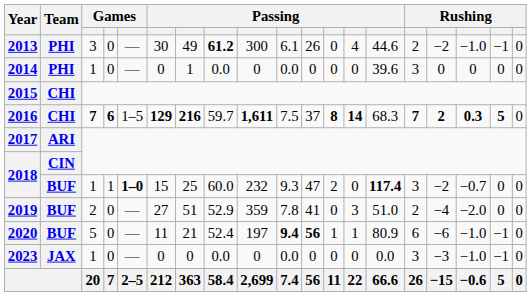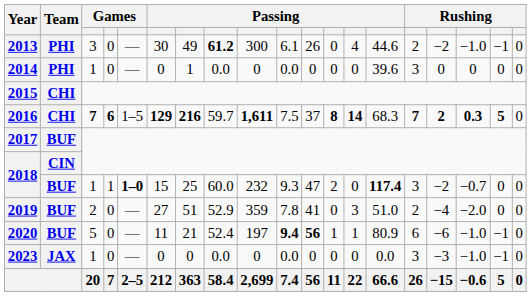 <table class="wikitable" style="text-align:center">
 <tr>
 <th rowspan="2">Year</th>
 <th rowspan="2">Team</th>
 <th colspan="3">Games</th>
 <th colspan="9">Passing</th>
 <th colspan="5">Rushing</th>
 </tr>
 <tr>
 <th></th>
 <th></th>
 <th></th>
 <th></th>
 <th></th>
 <th></th>
 <th></th>
 <th></th>
 <th></th>
 <th></th>
 <th></th>
 <th></th>
 <th></th>
 <th></th>
 <th></th>
 <th></th>
 <th></th>
 </tr>
 <tr>
 <th><a href='#'>2013</a></th>
 <th><a href='#'>PHI</a></th>
 <td>3</td>
 <td>0</td>
 <td>—</td>
 <td>30</td>
 <td>49</td>
 <td><strong>61.2</strong></td>
 <td>300</td>
 <td>6.1</td>
 <td>26</td>
 <td>0</td>
 <td>4</td>
 <td>44.6</td>
 <td>2</td>
 <td>−2</td>
 <td>−1.0</td>
 <td>−1</td>
 <td>0</td>
 </tr>
 <tr>
 <th><a href='#'>2014</a></th>
 <th><a href='#'>PHI</a></th>
 <td>1</td>
 <td>0</td>
 <td>—</td>
 <td>0</td>
 <td>1</td>
 <td>0.0</td>
 <td>0</td>
 <td>0.0</td>
 <td>0</td>
 <td>0</td>
 <td>0</td>
 <td>39.6</td>
 <td>3</td>
 <td>0</td>
 <td>0</td>
 <td>0</td>
 <td>0</td>
 </tr>
 <tr>
 <th><a href='#'>2015</a></th>
 <th><a href='#'>CHI</a></th>
 <td colspan="18"></td>
 </tr>
 <tr>
 <th><a href='#'>2016</a></th>
 <th><a href='#'>CHI</a></th>
 <td><strong>7</strong></td>
 <td><strong>6</strong></td>
 <td>1–5</td>
 <td><strong>129</strong></td>
 <td><strong>216</strong></td>
 <td>59.7</td>
 <td><strong>1,611</strong></td>
 <td>7.5</td>
 <td>37</td>
 <td><strong>8</strong></td>
 <td><strong>14</strong></td>
 <td>68.3</td>
 <td><strong>7</strong></td>
 <td><strong>2</strong></td>
 <td><strong>0.3</strong></td>
 <td><strong>5</strong></td>
 <td>0</td>
 </tr>
 <tr>
 <th><a href='#'>2017</a></th>
-<th><a href='#'>ARI</a></th>
+<th><a href='#'>BUF</a></th>
 <td colspan="18" rowspan="2"></td>
 </tr>
 <tr>
 <th rowspan="2"><a href='#'>2018</a></th>
 <th><a href='#'>CIN</a></th>
 </tr>
 <tr>
 <th><a href='#'>BUF</a></th>
 <td>1</td>
 <td>1</td>
 <td><strong>1–0</strong></td>
 <td>15</td>
 <td>25</td>
 <td>60.0</td>
 <td>232</td>
 <td>9.3</td>
 <td>47</td>
 <td>2</td>
 <td>0</td>
 <td><strong>117.4</strong></td>
 <td>3</td>
 <td>−2</td>
 <td>−0.7</td>
 <td>0</td>
 <td>0</td>
 </tr>
 <tr>
 <th><a href='#'>2019</a></th>
 <th><a href='#'>BUF</a></th>
 <td>2</td>
 <td>0</td>
 <td>—</td>
 <td>27</td>
 <td>51</td>
 <td>52.9</td>
 <td>359</td>
 <td>7.8</td>
 <td>41</td>
 <td>0</td>
 <td>3</td>
 <td>51.0</td>
 <td>2</td>
 <td>−4</td>
 <td>−2.0</td>
 <td>0</td>
 <td>0</td>
 </tr>
 <tr>
 <th><a href='#'>2020</a></th>
 <th><a href='#'>BUF</a></th>
 <td>5</td>
 <td>0</td>
 <td>—</td>
 <td>11</td>
 <td>21</td>
 <td>52.4</td>
 <td>197</td>
 <td><strong>9.4</strong></td>
 <td><strong>56</strong></td>
 <td>1</td>
 <td>1</td>
 <td>80.9</td>
 <td>6</td>
 <td>−6</td>
 <td>−1.0</td>
 <td>−1</td>
 <td>0</td>
 </tr>
 <tr>
 <th><a href='#'>2023</a></th>
 <th><a href='#'>JAX</a></th>
 <td>1</td>
 <td>0</td>
 <td>—</td>
 <td>0</td>
 <td>0</td>
 <td>0.0</td>
 <td>0</td>
 <td>0.0</td>
 <td>0</td>
 <td>0</td>
 <td>0</td>
 <td>0.0</td>
 <td>3</td>
 <td>−3</td>
 <td>−1.0</td>
 <td>−1</td>
 <td>0</td>
 </tr>
 <tr>
 <th colspan="2"></th>
 <th>20</th>
 <th>7</th>
 <th>2–5</th>
 <th>212</th>
 <th>363</th>
 <th>58.4</th>
 <th>2,699</th>
 <th>7.4</th>
 <th>56</th>
 <th>11</th>
 <th>22</th>
 <th>66.6</th>
 <th>26</th>
 <th>−15</th>
 <th>−0.6</th>
 <th>5</th>
 <th>0</th>
 </tr>
 </table>
